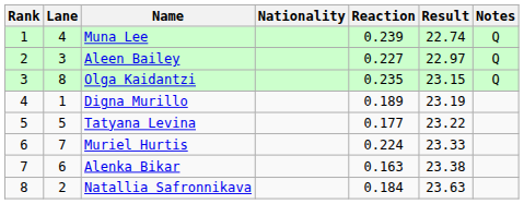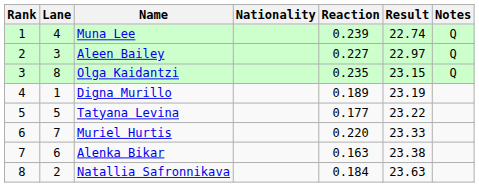 <table class="wikitable sortable" style="text-align:center">
 <tr>
 <th>Rank</th>
 <th>Lane</th>
 <th>Name</th>
 <th>Nationality</th>
 <th>Reaction</th>
 <th>Result</th>
 <th>Notes</th>
 </tr>
 <tr bgcolor=ccffcc>
 <td>1</td>
 <td>4</td>
 <td align=left><a href='#'>Muna Lee</a></td>
 <td align=left></td>
 <td>0.239</td>
 <td>22.74</td>
 <td>Q</td>
 </tr>
 <tr bgcolor=ccffcc>
 <td>2</td>
 <td>3</td>
 <td align=left><a href='#'>Aleen Bailey</a></td>
 <td align=left></td>
 <td>0.227</td>
 <td>22.97</td>
 <td>Q</td>
 </tr>
 <tr bgcolor=ccffcc>
 <td>3</td>
 <td>8</td>
 <td align=left><a href='#'>Olga Kaidantzi</a></td>
 <td align=left></td>
 <td>0.235</td>
 <td>23.15</td>
 <td>Q</td>
 </tr>
 <tr>
 <td>4</td>
 <td>1</td>
 <td align=left><a href='#'>Digna Murillo</a></td>
 <td align=left></td>
 <td>0.189</td>
 <td>23.19</td>
 <td></td>
 </tr>
 <tr>
 <td>5</td>
 <td>5</td>
 <td align=left><a href='#'>Tatyana Levina</a></td>
 <td align=left></td>
 <td>0.177</td>
 <td>23.22</td>
 <td></td>
 </tr>
 <tr>
 <td>6</td>
 <td>7</td>
 <td align=left><a href='#'>Muriel Hurtis</a></td>
 <td align=left></td>
-<td>0.224</td>
+<td>0.220</td>
 <td>23.33</td>
 <td></td>
 </tr>
 <tr>
 <td>7</td>
 <td>6</td>
 <td align=left><a href='#'>Alenka Bikar</a></td>
 <td align=left></td>
 <td>0.163</td>
 <td>23.38</td>
 <td></td>
 </tr>
 <tr>
 <td>8</td>
 <td>2</td>
 <td align=left><a href='#'>Natallia Safronnikava</a></td>
 <td align=left></td>
 <td>0.184</td>
 <td>23.63</td>
 <td></td>
 </tr>
 </table>
